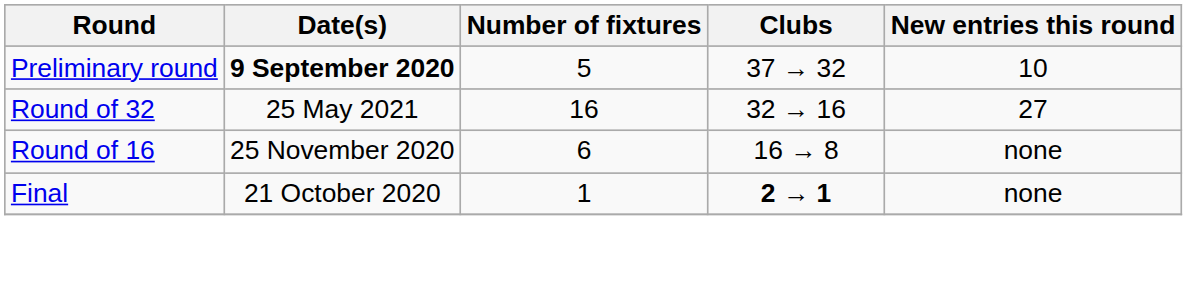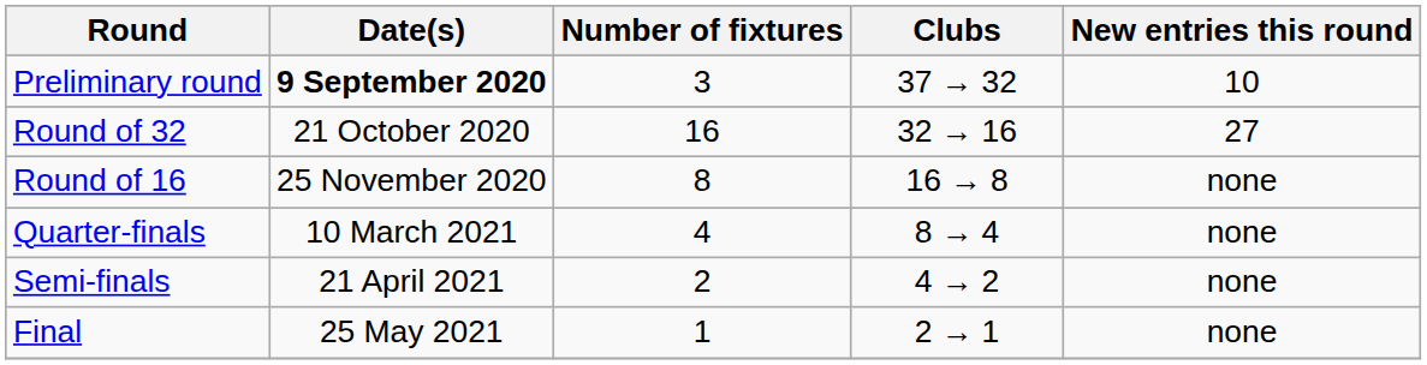 <table class="wikitable" style="text-align:center">
 <tr>
 <th>Round</th>
 <th>Date(s)</th>
 <th>Number of fixtures</th>
 <th width=100>Clubs</th>
 <th>New entries this round</th>
 </tr>
 <tr>
 <td style="text-align:left;"><a href='#'>Preliminary round</a></td>
 <td><strong>9 September 2020</strong></td>
-<td>5</td>
+<td>3</td>
 <td>37 → 32</td>
 <td>10</td>
 </tr>
 <tr>
 <td style="text-align:left;"><a href='#'>Round of 32</a></td>
-<td>25 May 2021</td>
+<td>21 October 2020</td>
 <td>16</td>
 <td>32 → 16</td>
 <td>27</td>
 </tr>
 <tr>
 <td style="text-align:left;"><a href='#'>Round of 16</a></td>
 <td>25 November 2020</td>
-<td>6</td>
+<td>8</td>
 <td>16 → 8</td>
 <td>none</td>
 </tr>
 <tr>
+<td style="text-align:left;"><a href='#'>Quarter-finals</a></td>
+<td>10 March 2021</td>
+<td>4</td>
+<td>8 → 4</td>
+<td>none</td>
+</tr>
+<tr>
+<td style="text-align:left;"><a href='#'>Semi-finals</a></td>
+<td>21 April 2021</td>
+<td>2</td>
+<td>4 → 2</td>
+<td>none</td>
+</tr>
+<tr>
 <td style="text-align:left;"><a href='#'>Final</a></td>
-<td>21 October 2020</td>
+<td>25 May 2021</td>
 <td>1</td>
-<td><strong>2 → 1</strong></td>
+<td>2 → 1</td>
 <td>none</td>
 </tr>
 <tr>
 </tr>
 </table>
